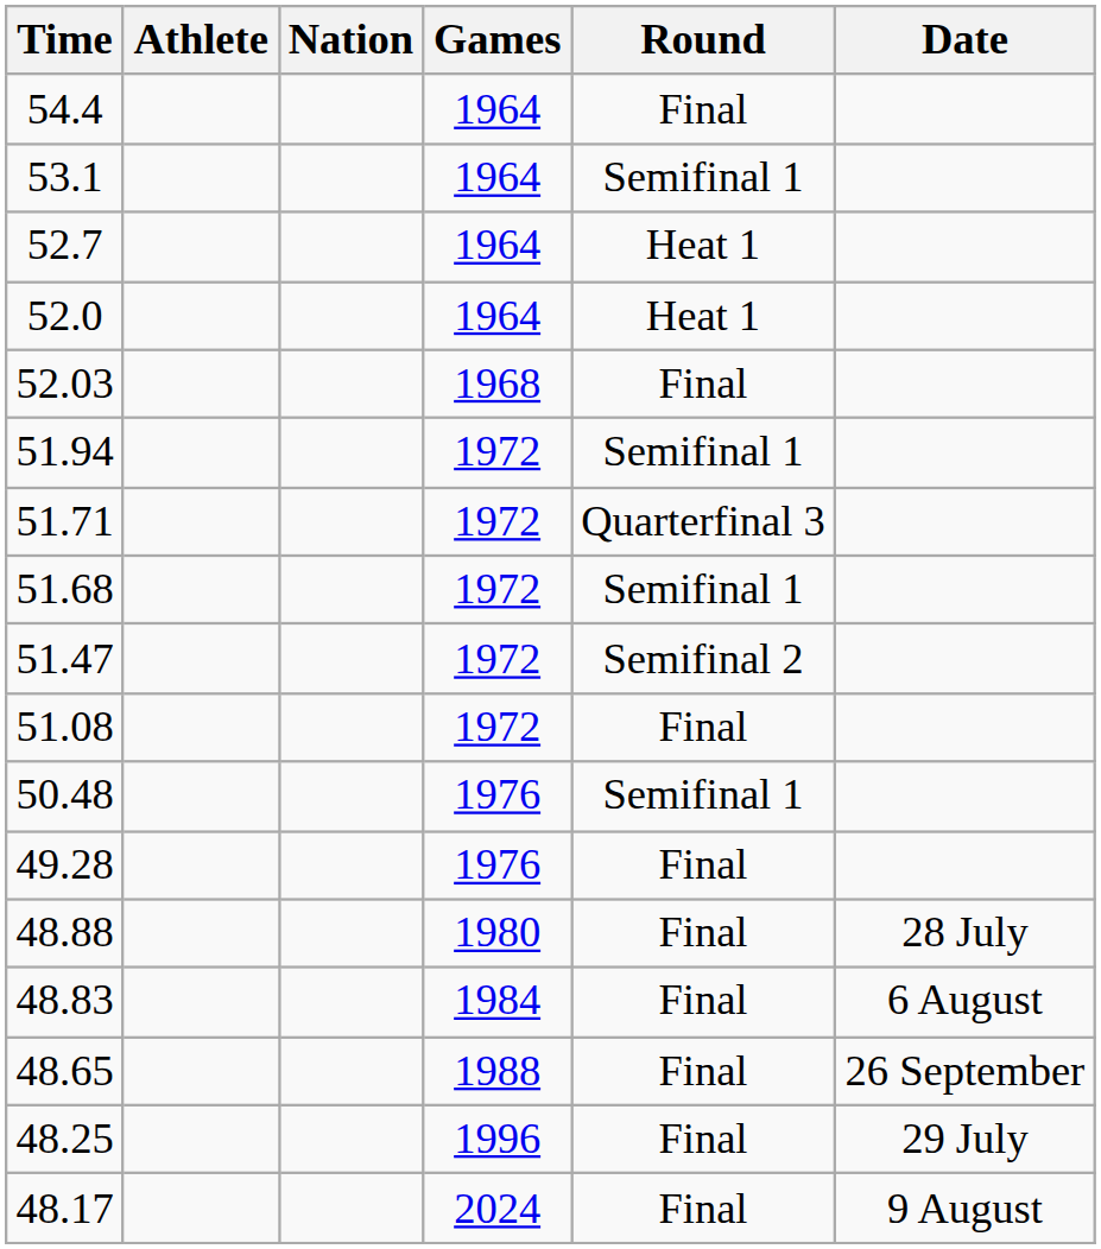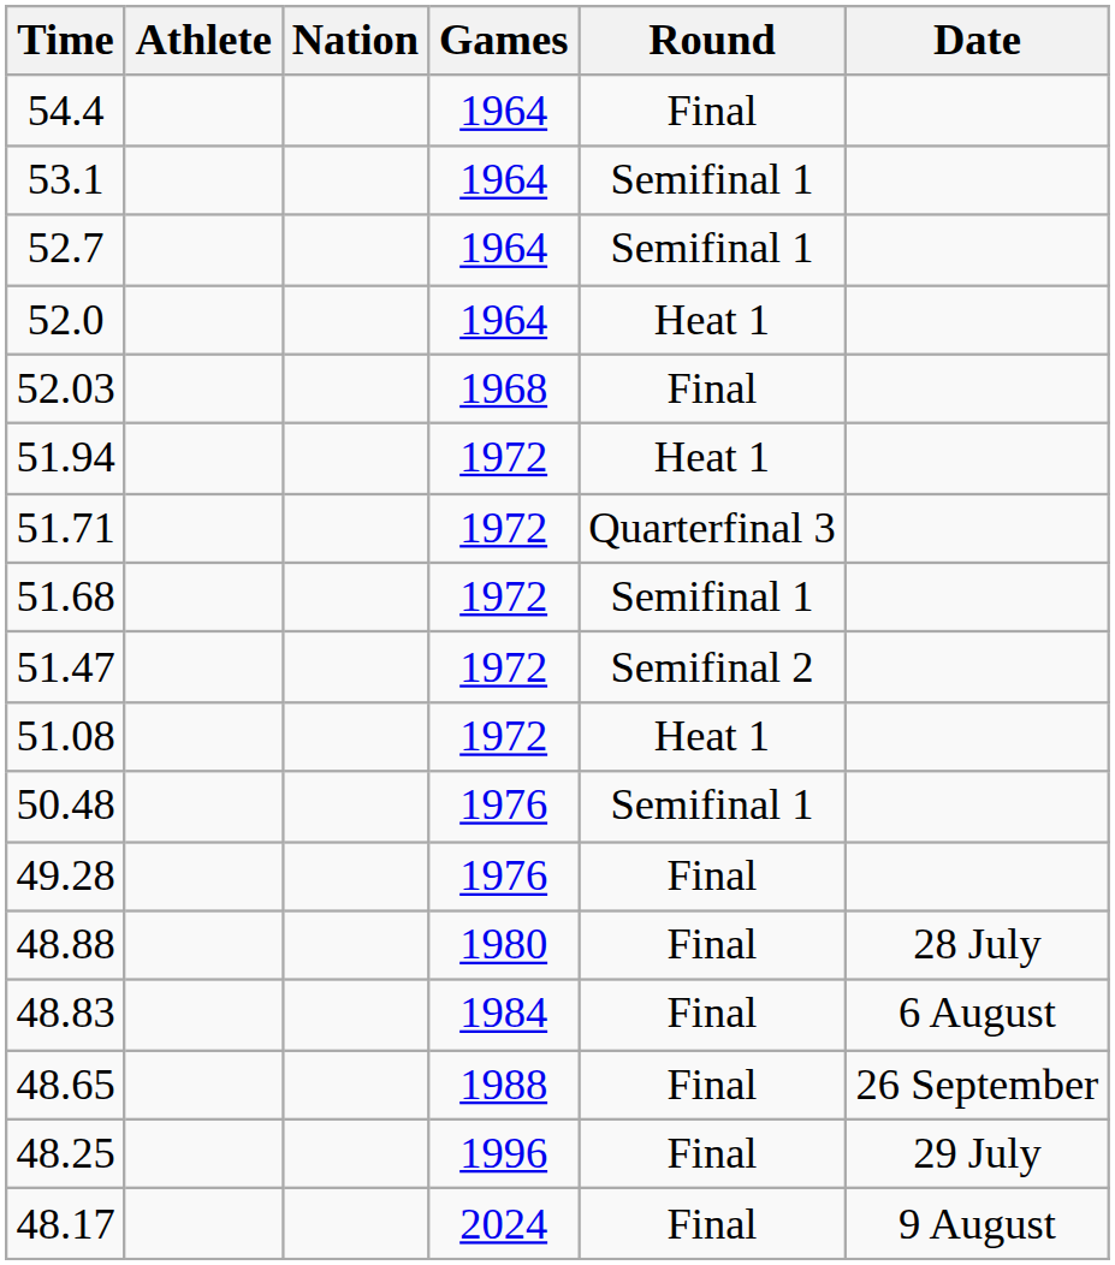 <table class="wikitable sortable" style="text-align:center">
 <tr>
 <th>Time</th>
 <th>Athlete</th>
 <th>Nation</th>
 <th>Games</th>
 <th>Round</th>
 <th>Date</th>
 </tr>
 <tr>
 <td>54.4</td>
 <td align=left></td>
 <td align=left></td>
 <td><a href='#'>1964</a></td>
 <td>Final</td>
 <td></td>
 </tr>
 <tr>
 <td>53.1</td>
 <td align=left></td>
 <td align=left></td>
 <td><a href='#'>1964</a></td>
 <td>Semifinal 1</td>
 <td></td>
 </tr>
 <tr>
 <td>52.7</td>
 <td align=left></td>
 <td align=left></td>
 <td><a href='#'>1964</a></td>
-<td>Heat 1</td>
+<td>Semifinal 1</td>
 <td></td>
 </tr>
 <tr>
 <td>52.0</td>
 <td align=left></td>
 <td align=left></td>
 <td><a href='#'>1964</a></td>
 <td>Heat 1</td>
 <td></td>
 </tr>
 <tr>
 <td>52.03</td>
 <td align=left></td>
 <td align=left></td>
 <td><a href='#'>1968</a></td>
 <td>Final</td>
 <td></td>
 </tr>
 <tr>
 <td>51.94</td>
 <td align=left></td>
 <td align=left></td>
 <td><a href='#'>1972</a></td>
-<td>Semifinal 1</td>
+<td>Heat 1</td>
 <td></td>
 </tr>
 <tr>
 <td>51.71</td>
 <td align=left></td>
 <td align=left></td>
 <td><a href='#'>1972</a></td>
 <td>Quarterfinal 3</td>
 <td></td>
 </tr>
 <tr>
 <td>51.68</td>
 <td align=left></td>
 <td align=left></td>
 <td><a href='#'>1972</a></td>
 <td>Semifinal 1</td>
 <td></td>
 </tr>
 <tr>
 <td>51.47</td>
 <td align=left></td>
 <td align=left></td>
 <td><a href='#'>1972</a></td>
 <td>Semifinal 2</td>
 <td></td>
 </tr>
 <tr>
 <td>51.08</td>
 <td align=left></td>
 <td align=left></td>
 <td><a href='#'>1972</a></td>
-<td>Final</td>
+<td>Heat 1</td>
 <td></td>
 </tr>
 <tr>
 <td>50.48</td>
 <td align=left></td>
 <td align=left></td>
 <td><a href='#'>1976</a></td>
 <td>Semifinal 1</td>
 <td></td>
 </tr>
 <tr>
 <td>49.28 </td>
 <td align=left></td>
 <td align=left></td>
 <td><a href='#'>1976</a></td>
 <td>Final</td>
 <td></td>
 </tr>
 <tr>
 <td>48.88</td>
 <td align=left></td>
 <td align=left></td>
 <td><a href='#'>1980</a></td>
 <td>Final</td>
 <td>28 July</td>
 </tr>
 <tr>
 <td>48.83</td>
 <td align=left></td>
 <td align=left></td>
 <td><a href='#'>1984</a></td>
 <td>Final</td>
 <td>6 August</td>
 </tr>
 <tr>
 <td>48.65</td>
 <td align=left></td>
 <td align=left></td>
 <td><a href='#'>1988</a></td>
 <td>Final</td>
 <td>26 September</td>
 </tr>
 <tr>
 <td>48.25</td>
 <td align=left></td>
 <td align=left></td>
 <td><a href='#'>1996</a></td>
 <td>Final</td>
 <td>29 July</td>
 </tr>
 <tr>
 <td>48.17</td>
 <td align=left></td>
 <td align=left></td>
 <td><a href='#'>2024</a></td>
 <td>Final</td>
 <td>9 August</td>
 </tr>
 <tr>
 </tr>
 </table>
